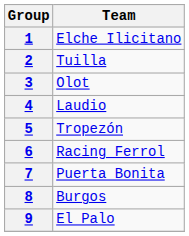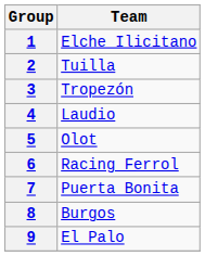 <table class="wikitable">
 <tr>
 <th>Group</th>
 <th>Team</th>
 </tr>
 <tr>
 <th><a href='#'>1</a></th>
 <td><a href='#'>Elche Ilicitano</a></td>
 </tr>
 <tr>
 <th><a href='#'>2</a></th>
 <td><a href='#'>Tuilla</a></td>
 </tr>
 <tr>
 <th><a href='#'>3</a></th>
-<td><a href='#'>Olot</a></td>
+<td><a href='#'>Tropezón</a></td>
 </tr>
 <tr>
 <th><a href='#'>4</a></th>
 <td><a href='#'>Laudio</a></td>
 </tr>
 <tr>
 <th><a href='#'>5</a></th>
-<td><a href='#'>Tropezón</a></td>
+<td><a href='#'>Olot</a></td>
 </tr>
 <tr>
 <th><a href='#'>6</a></th>
 <td><a href='#'>Racing Ferrol</a></td>
 </tr>
 <tr>
 <th><a href='#'>7</a></th>
 <td><a href='#'>Puerta Bonita</a></td>
 </tr>
 <tr>
 <th><a href='#'>8</a></th>
 <td><a href='#'>Burgos</a></td>
 </tr>
 <tr>
 <th><a href='#'>9</a></th>
 <td><a href='#'>El Palo</a></td>
 </tr>
 <tr>
 </tr>
 </table>
